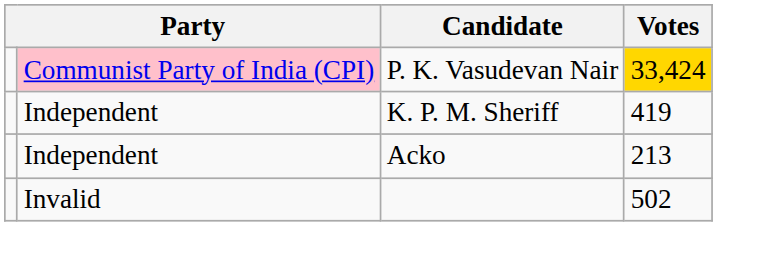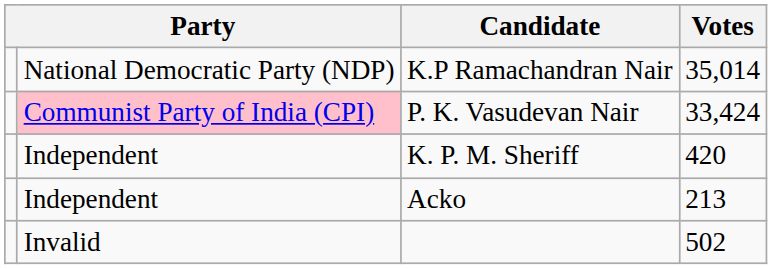 <table class="wikitable">
 <tr>
 <th colspan="2">Party</th>
 <th>Candidate</th>
 <th>Votes</th>
 </tr>
 <tr>
 <td></td>
+<td>National Democratic Party (NDP)</td>
+<td>K.P Ramachandran Nair</td>
+<td>35,014</td>
+</tr>
+<tr>
+<td></td>
 <td style="background: pink;"><a href='#'>Communist Party of India (CPI)</a></td>
 <td>P. K. Vasudevan Nair</td>
-<td style="background: gold;">33,424</td>
+<td>33,424</td>
 </tr>
 <tr>
 <td></td>
 <td>Independent</td>
 <td>K. P. M. Sheriff</td>
-<td>419</td>
+<td>420</td>
 </tr>
 <tr>
 <td></td>
 <td>Independent</td>
 <td>Acko</td>
 <td>213</td>
 </tr>
 <tr>
 <td></td>
 <td>Invalid</td>
 <td></td>
 <td>502</td>
 </tr>
 </table>
